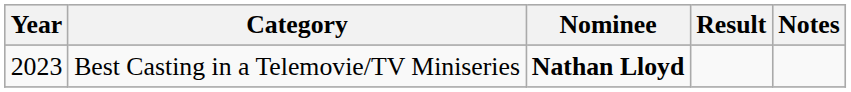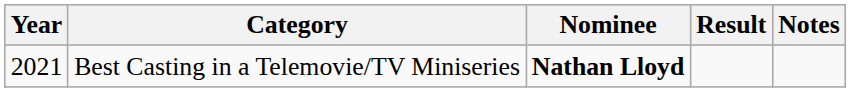 <table class="wikitable">
 <tr>
 <th>Year</th>
 <th>Category</th>
 <th>Nominee</th>
 <th>Result</th>
 <th>Notes</th>
 </tr>
 <tr>
-<td>2023</td>
+<td>2021</td>
 <td>Best Casting in a Telemovie/TV Miniseries</td>
 <td><strong>Nathan Lloyd</strong></td>
 <td></td>
 <td></td>
 </tr>
 </table>
